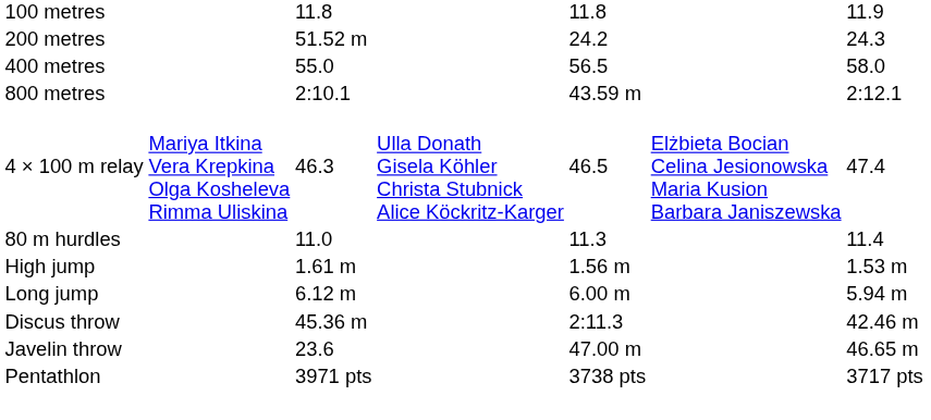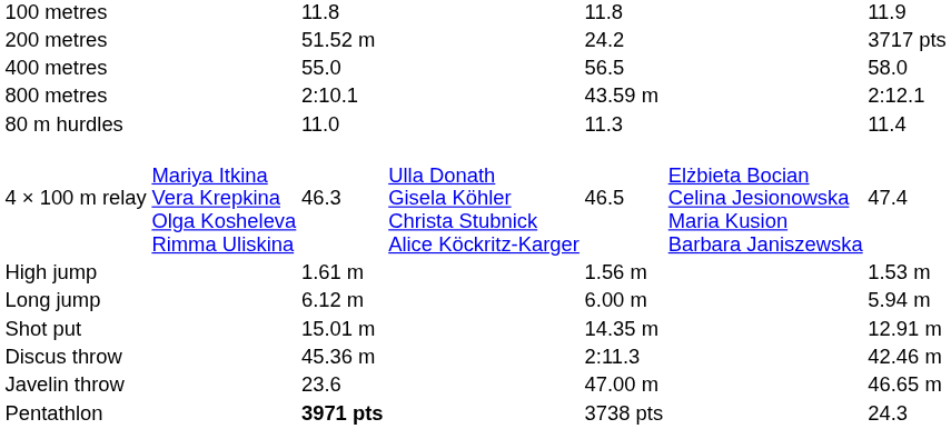 <table>
 <tr>
 <td>100 metres</td>
 <td></td>
 <td>11.8</td>
 <td></td>
 <td>11.8</td>
 <td></td>
 <td>11.9</td>
 </tr>
 <tr>
 <td>200 metres</td>
 <td></td>
 <td>51.52 m</td>
 <td></td>
 <td>24.2</td>
 <td></td>
-<td>24.3</td>
+<td>3717 pts</td>
 </tr>
 <tr>
 <td>400 metres</td>
 <td></td>
 <td>55.0</td>
 <td></td>
 <td>56.5</td>
 <td></td>
 <td>58.0</td>
 </tr>
 <tr>
 <td>800 metres</td>
 <td></td>
 <td>2:10.1</td>
 <td></td>
 <td>43.59 m</td>
 <td></td>
 <td>2:12.1</td>
 </tr>
 <tr>
+<td>80 m hurdles</td>
+<td></td>
+<td>11.0</td>
+<td></td>
+<td>11.3</td>
+<td></td>
+<td>11.4</td>
+</tr>
+<tr>
 <td>4 × 100 m relay</td>
 <td><br><a href='#'>Mariya Itkina</a><br><a href='#'>Vera Krepkina</a><br><a href='#'>Olga Kosheleva</a><br><a href='#'>Rimma Uliskina</a></td>
 <td>46.3</td>
 <td><br><a href='#'>Ulla Donath</a><br><a href='#'>Gisela Köhler</a><br><a href='#'>Christa Stubnick</a><br><a href='#'>Alice Köckritz-Karger</a></td>
 <td>46.5</td>
 <td><br><a href='#'>Elżbieta Bocian</a><br><a href='#'>Celina Jesionowska</a><br><a href='#'>Maria Kusion</a><br><a href='#'>Barbara Janiszewska</a></td>
 <td>47.4</td>
-</tr>
-<tr>
-<td>80 m hurdles</td>
-<td></td>
-<td>11.0</td>
-<td></td>
-<td>11.3</td>
-<td></td>
-<td>11.4</td>
 </tr>
 <tr>
 <td>High jump</td>
 <td></td>
 <td>1.61 m</td>
 <td></td>
 <td>1.56 m</td>
 <td></td>
 <td>1.53 m</td>
 </tr>
 <tr>
 <td>Long jump</td>
 <td></td>
 <td>6.12 m</td>
 <td></td>
 <td>6.00 m</td>
 <td></td>
 <td>5.94 m</td>
+</tr>
+<tr>
+<td>Shot put</td>
+<td></td>
+<td>15.01 m</td>
+<td></td>
+<td>14.35 m</td>
+<td></td>
+<td>12.91 m</td>
 </tr>
 <tr>
 <td>Discus throw</td>
 <td></td>
 <td>45.36 m</td>
 <td></td>
 <td>2:11.3</td>
 <td></td>
 <td>42.46 m</td>
 </tr>
 <tr>
 <td>Javelin throw</td>
 <td></td>
 <td>23.6</td>
 <td></td>
 <td>47.00 m</td>
 <td></td>
 <td>46.65 m</td>
 </tr>
 <tr>
 <td>Pentathlon</td>
 <td></td>
-<td>3971 pts</td>
+<td><strong>3971 pts</strong></td>
 <td></td>
 <td>3738 pts</td>
 <td></td>
-<td>3717 pts</td>
+<td>24.3</td>
 </tr>
 </table>
